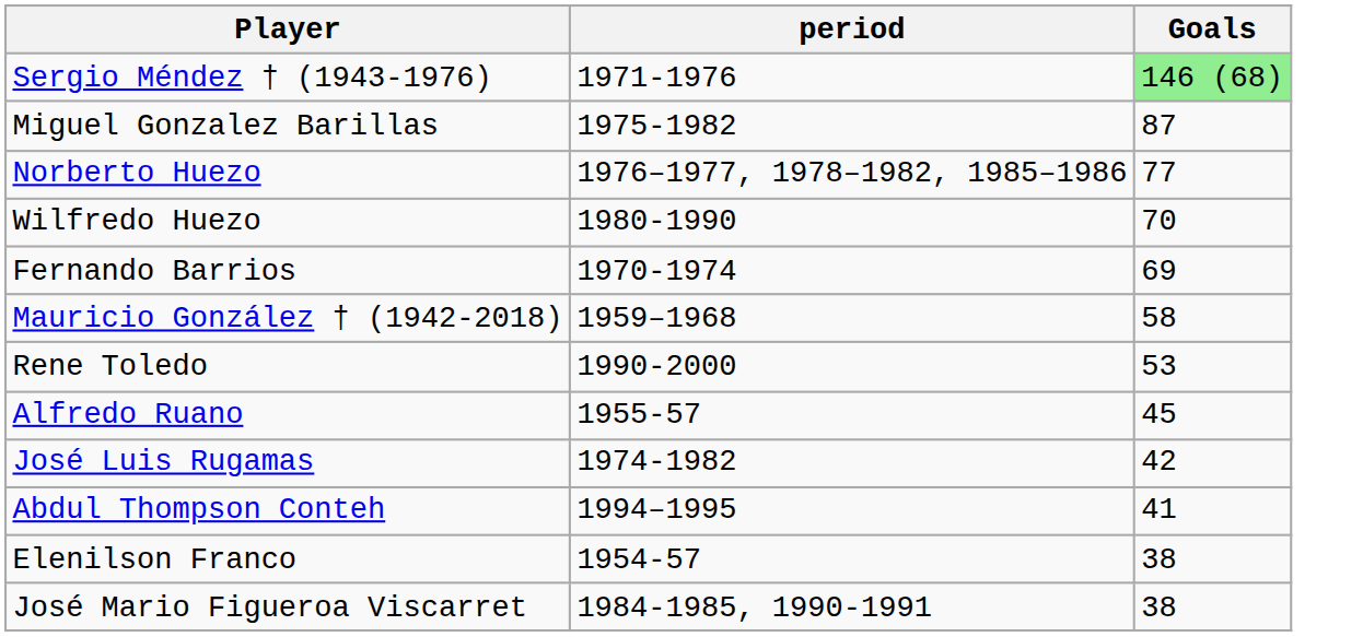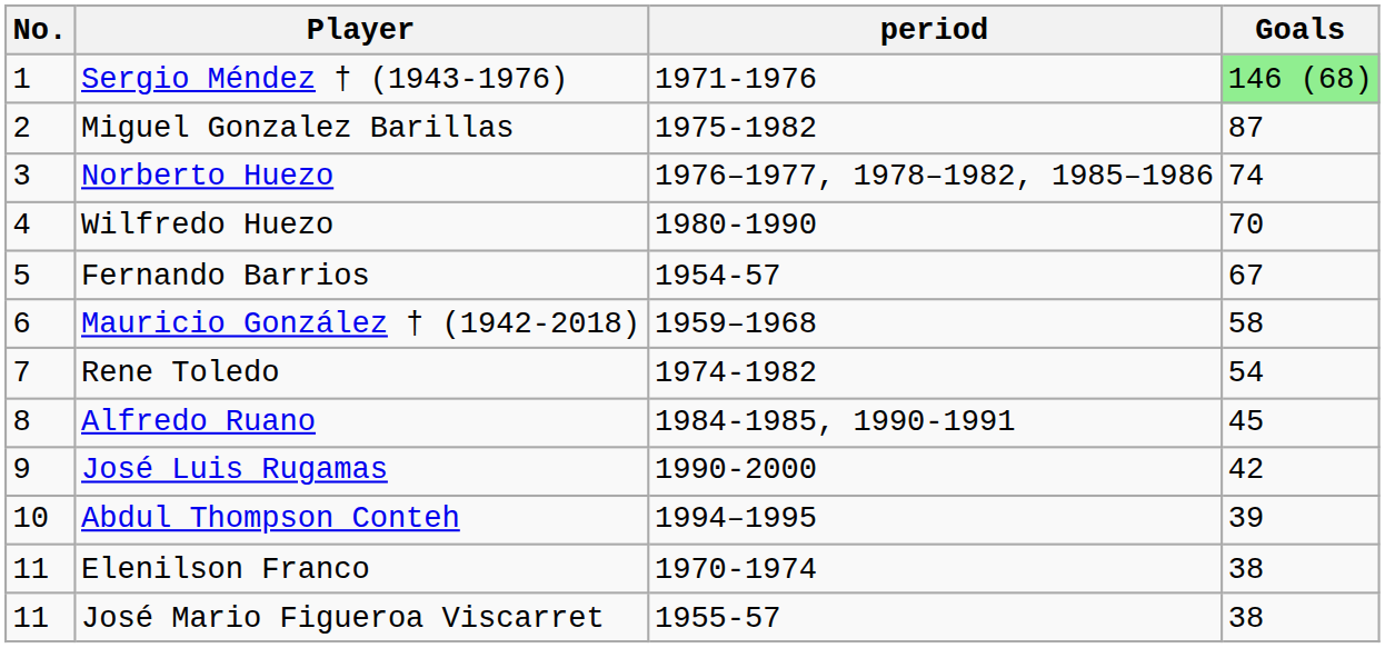 <table class="wikitable">
 <tr>
+<th>No.</th>
 <th>Player</th>
 <th>period</th>
 <th>Goals</th>
 </tr>
 <tr>
+<td>1</td>
 <td> 	<a href='#'>Sergio Méndez</a> † (1943-1976)</td>
 <td>1971-1976</td>
 <td style="background: lightgreen;">146 (68) </td>
 </tr>
 <tr>
+<td>2</td>
 <td> Miguel Gonzalez Barillas</td>
 <td>1975-1982</td>
 <td>87</td>
 </tr>
 <tr>
+<td>3</td>
 <td> <a href='#'>Norberto Huezo</a></td>
 <td>1976–1977, 1978–1982, 1985–1986</td>
-<td>77</td>
+<td>74</td>
 </tr>
 <tr>
+<td>4</td>
 <td> Wilfredo Huezo</td>
 <td>1980-1990</td>
 <td>70</td>
 </tr>
 <tr>
+<td>5</td>
 <td> Fernando Barrios</td>
-<td>1970-1974</td>
-<td>69</td>
+<td>1954-57</td>
+<td>67</td>
 </tr>
 <tr>
+<td>6</td>
 <td> <a href='#'>Mauricio González</a> † (1942-2018)</td>
 <td>1959–1968</td>
 <td>58</td>
 </tr>
 <tr>
+<td>7</td>
 <td> 	Rene Toledo</td>
-<td>1990-2000</td>
-<td>53</td>
+<td>1974-1982</td>
+<td>54</td>
 </tr>
 <tr>
+<td>8</td>
 <td> <a href='#'>Alfredo Ruano</a></td>
-<td>1955-57</td>
+<td>1984-1985, 1990-1991</td>
 <td>45</td>
 </tr>
 <tr>
+<td>9</td>
 <td> <a href='#'>José Luis Rugamas</a></td>
-<td>1974-1982</td>
+<td>1990-2000</td>
 <td>42</td>
 </tr>
 <tr>
+<td>10</td>
 <td> <a href='#'>Abdul Thompson Conteh</a></td>
 <td>1994–1995</td>
-<td>41</td>
+<td>39</td>
 </tr>
 <tr>
+<td>11</td>
 <td> Elenilson Franco</td>
-<td>1954-57</td>
+<td>1970-1974</td>
 <td>38</td>
 </tr>
 <tr>
+<td>11</td>
 <td> José Mario Figueroa Viscarret</td>
-<td>1984-1985, 1990-1991</td>
+<td>1955-57</td>
 <td>38</td>
 </tr>
 </table>
